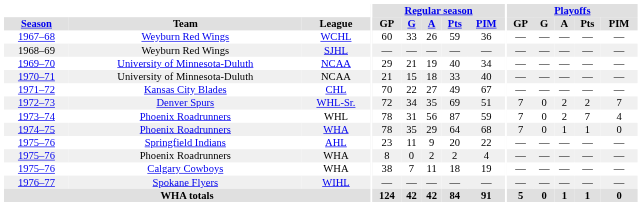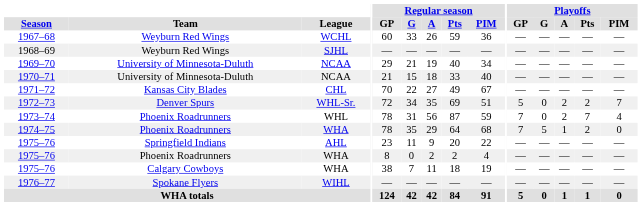 <table border="0" cellpadding="1" cellspacing="0" style="text-align:center; width:60em">
 <tr bgcolor="#e0e0e0">
 <th colspan="3" bgcolor="#ffffff"></th>
 <th rowspan="99" bgcolor="#ffffff"></th>
 <th colspan="5"><a href='#'>Regular season</a></th>
 <th rowspan="99" bgcolor="#ffffff"></th>
 <th colspan="5"><a href='#'>Playoffs</a></th>
 </tr>
 <tr bgcolor="#e0e0e0">
 <th><a href='#'>Season</a></th>
 <th>Team</th>
 <th>League</th>
 <th>GP</th>
 <th><a href='#'>G</a></th>
 <th><a href='#'>A</a></th>
 <th><a href='#'>Pts</a></th>
 <th><a href='#'>PIM</a></th>
 <th>GP</th>
 <th>G</th>
 <th>A</th>
 <th>Pts</th>
 <th>PIM</th>
 </tr>
 <tr>
 <td><a href='#'>1967–68</a></td>
 <td><a href='#'>Weyburn Red Wings</a></td>
 <td><a href='#'>WCHL</a></td>
 <td>60</td>
 <td>33</td>
 <td>26</td>
 <td>59</td>
 <td>36</td>
 <td>—</td>
 <td>—</td>
 <td>—</td>
 <td>—</td>
 <td>—</td>
 </tr>
 <tr bgcolor="#f0f0f0">
 <td>1968–69</td>
 <td>Weyburn Red Wings</td>
 <td><a href='#'>SJHL</a></td>
 <td>—</td>
 <td>—</td>
 <td>—</td>
 <td>—</td>
 <td>—</td>
 <td>—</td>
 <td>—</td>
 <td>—</td>
 <td>—</td>
 <td>—</td>
 </tr>
 <tr>
 <td><a href='#'>1969–70</a></td>
 <td><a href='#'>University of Minnesota-Duluth</a></td>
 <td><a href='#'>NCAA</a></td>
 <td>29</td>
 <td>21</td>
 <td>19</td>
 <td>40</td>
 <td>34</td>
 <td>—</td>
 <td>—</td>
 <td>—</td>
 <td>—</td>
 <td>—</td>
 </tr>
 <tr bgcolor="#f0f0f0">
 <td><a href='#'>1970–71</a></td>
 <td>University of Minnesota-Duluth</td>
 <td>NCAA</td>
 <td>21</td>
 <td>15</td>
 <td>18</td>
 <td>33</td>
 <td>40</td>
 <td>—</td>
 <td>—</td>
 <td>—</td>
 <td>—</td>
 <td>—</td>
 </tr>
 <tr>
 <td><a href='#'>1971–72</a></td>
 <td><a href='#'>Kansas City Blades</a></td>
 <td><a href='#'>CHL</a></td>
 <td>70</td>
 <td>22</td>
 <td>27</td>
 <td>49</td>
 <td>67</td>
 <td>—</td>
 <td>—</td>
 <td>—</td>
 <td>—</td>
 <td>—</td>
 </tr>
 <tr bgcolor="#f0f0f0">
 <td><a href='#'>1972–73</a></td>
 <td><a href='#'>Denver Spurs</a></td>
 <td><a href='#'>WHL-Sr.</a></td>
 <td>72</td>
 <td>34</td>
 <td>35</td>
 <td>69</td>
 <td>51</td>
-<td>7</td>
+<td>5</td>
 <td>0</td>
 <td>2</td>
 <td>2</td>
 <td>7</td>
 </tr>
 <tr>
 <td><a href='#'>1973–74</a></td>
 <td><a href='#'>Phoenix Roadrunners</a></td>
 <td>WHL</td>
 <td>78</td>
 <td>31</td>
 <td>56</td>
 <td>87</td>
 <td>59</td>
 <td>7</td>
 <td>0</td>
 <td>2</td>
 <td>7</td>
 <td>4</td>
 </tr>
 <tr bgcolor="#f0f0f0">
 <td><a href='#'>1974–75</a></td>
 <td><a href='#'>Phoenix Roadrunners</a></td>
 <td><a href='#'>WHA</a></td>
 <td>78</td>
 <td>35</td>
 <td>29</td>
 <td>64</td>
 <td>68</td>
 <td>7</td>
-<td>0</td>
+<td>5</td>
 <td>1</td>
-<td>1</td>
+<td>2</td>
 <td>0</td>
 </tr>
 <tr>
 <td><a href='#'>1975–76</a></td>
 <td><a href='#'>Springfield Indians</a></td>
 <td><a href='#'>AHL</a></td>
 <td>23</td>
 <td>11</td>
 <td>9</td>
 <td>20</td>
 <td>22</td>
 <td>—</td>
 <td>—</td>
 <td>—</td>
 <td>—</td>
 <td>—</td>
 </tr>
 <tr bgcolor="#f0f0f0">
 <td><a href='#'>1975–76</a></td>
 <td>Phoenix Roadrunners</td>
 <td>WHA</td>
 <td>8</td>
 <td>0</td>
 <td>2</td>
 <td>2</td>
 <td>4</td>
 <td>—</td>
 <td>—</td>
 <td>—</td>
 <td>—</td>
 <td>—</td>
 </tr>
 <tr>
 <td><a href='#'>1975–76</a></td>
 <td><a href='#'>Calgary Cowboys</a></td>
 <td>WHA</td>
 <td>38</td>
 <td>7</td>
 <td>11</td>
 <td>18</td>
 <td>19</td>
 <td>—</td>
 <td>—</td>
 <td>—</td>
 <td>—</td>
 <td>—</td>
 </tr>
 <tr bgcolor="#f0f0f0">
 <td><a href='#'>1976–77</a></td>
 <td><a href='#'>Spokane Flyers</a></td>
 <td><a href='#'>WIHL</a></td>
 <td>—</td>
 <td>—</td>
 <td>—</td>
 <td>—</td>
 <td>—</td>
 <td>—</td>
 <td>—</td>
 <td>—</td>
 <td>—</td>
 <td>—</td>
 </tr>
 <tr>
 </tr>
 <tr ALIGN="center" bgcolor="#e0e0e0">
 <th colspan="3">WHA totals</th>
 <th ALIGN="center">124</th>
 <th ALIGN="center">42</th>
 <th ALIGN="center">42</th>
 <th ALIGN="center">84</th>
 <th ALIGN="center">91</th>
 <th ALIGN="center">5</th>
 <th ALIGN="center">0</th>
 <th ALIGN="center">1</th>
 <th ALIGN="center">1</th>
 <th ALIGN="center">0</th>
 </tr>
 </table>
